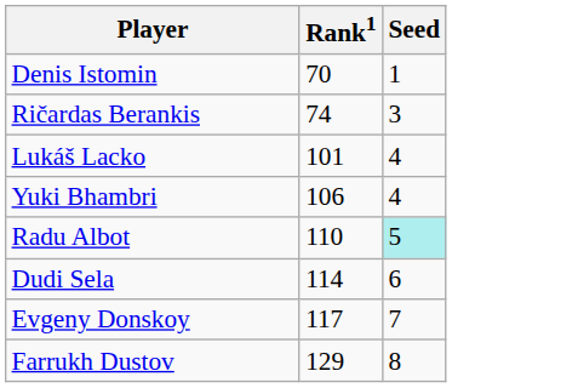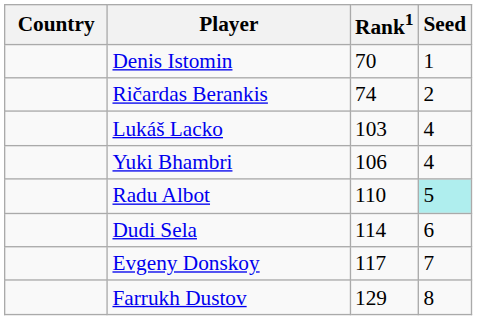 <table class="sortable wikitable">
 <tr>
+<th width="70">Country</th>
 <th width="175">Player</th>
 <th>Rank<sup>1</sup></th>
 <th>Seed</th>
 </tr>
 <tr>
+<td></td>
 <td><a href='#'>Denis Istomin</a></td>
 <td>70</td>
 <td>1</td>
 </tr>
 <tr>
+<td></td>
 <td><a href='#'>Ričardas Berankis</a></td>
 <td>74</td>
-<td>3</td>
+<td>2</td>
 </tr>
 <tr>
+<td></td>
 <td><a href='#'>Lukáš Lacko</a></td>
-<td>101</td>
+<td>103</td>
 <td>4</td>
 </tr>
 <tr>
+<td></td>
 <td><a href='#'>Yuki Bhambri</a></td>
 <td>106</td>
 <td>4</td>
 </tr>
 <tr>
+<td></td>
 <td><a href='#'>Radu Albot</a></td>
 <td>110</td>
 <td style="background: paleturquoise;">5</td>
 </tr>
 <tr>
+<td></td>
 <td><a href='#'>Dudi Sela</a></td>
 <td>114</td>
 <td>6</td>
 </tr>
 <tr>
+<td></td>
 <td><a href='#'>Evgeny Donskoy</a></td>
 <td>117</td>
 <td>7</td>
 </tr>
 <tr>
+<td></td>
 <td><a href='#'>Farrukh Dustov</a></td>
 <td>129</td>
 <td>8</td>
 </tr>
 </table>
